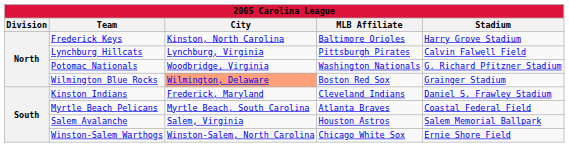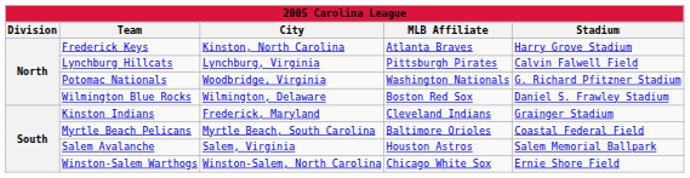 <table class="wikitable" style="width:auto">
 <tr>
 <td bgcolor="#DC143C" align="center" colspan="7"><strong><span>2005 Carolina League</span></strong></td>
 </tr>
 <tr>
 <th>Division</th>
 <th>Team</th>
 <th>City</th>
 <th>MLB Affiliate</th>
 <th>Stadium</th>
 </tr>
 <tr>
 <th rowspan="4">North</th>
 <td><a href='#'>Frederick Keys</a></td>
 <td><a href='#'>Kinston, North Carolina</a></td>
-<td><a href='#'>Baltimore Orioles</a></td>
+<td><a href='#'>Atlanta Braves</a></td>
 <td><a href='#'>Harry Grove Stadium</a></td>
 </tr>
 <tr>
 <td><a href='#'>Lynchburg Hillcats</a></td>
 <td><a href='#'>Lynchburg, Virginia</a></td>
 <td><a href='#'>Pittsburgh Pirates</a></td>
 <td><a href='#'>Calvin Falwell Field</a></td>
 </tr>
 <tr>
 <td><a href='#'>Potomac Nationals</a></td>
 <td><a href='#'>Woodbridge, Virginia</a></td>
 <td><a href='#'>Washington Nationals</a></td>
 <td><a href='#'>G. Richard Pfitzner Stadium</a></td>
 </tr>
 <tr>
 <td><a href='#'>Wilmington Blue Rocks</a></td>
-<td style="background: lightsalmon;"><a href='#'>Wilmington, Delaware</a></td>
+<td><a href='#'>Wilmington, Delaware</a></td>
 <td><a href='#'>Boston Red Sox</a></td>
-<td><a href='#'>Grainger Stadium</a></td>
+<td><a href='#'>Daniel S. Frawley Stadium</a></td>
 </tr>
 <tr>
 <th rowspan="4">South</th>
 <td><a href='#'>Kinston Indians</a></td>
 <td><a href='#'>Frederick, Maryland</a></td>
 <td><a href='#'>Cleveland Indians</a></td>
-<td><a href='#'>Daniel S. Frawley Stadium</a></td>
+<td><a href='#'>Grainger Stadium</a></td>
 </tr>
 <tr>
 <td><a href='#'>Myrtle Beach Pelicans</a></td>
 <td><a href='#'>Myrtle Beach, South Carolina</a></td>
-<td><a href='#'>Atlanta Braves</a></td>
+<td><a href='#'>Baltimore Orioles</a></td>
 <td><a href='#'>Coastal Federal Field</a></td>
 </tr>
 <tr>
 <td><a href='#'>Salem Avalanche</a></td>
 <td><a href='#'>Salem, Virginia</a></td>
 <td><a href='#'>Houston Astros</a></td>
 <td><a href='#'>Salem Memorial Ballpark</a></td>
 </tr>
 <tr>
 <td><a href='#'>Winston-Salem Warthogs</a></td>
 <td><a href='#'>Winston-Salem, North Carolina</a></td>
 <td><a href='#'>Chicago White Sox</a></td>
 <td><a href='#'>Ernie Shore Field</a></td>
 </tr>
 </table>
